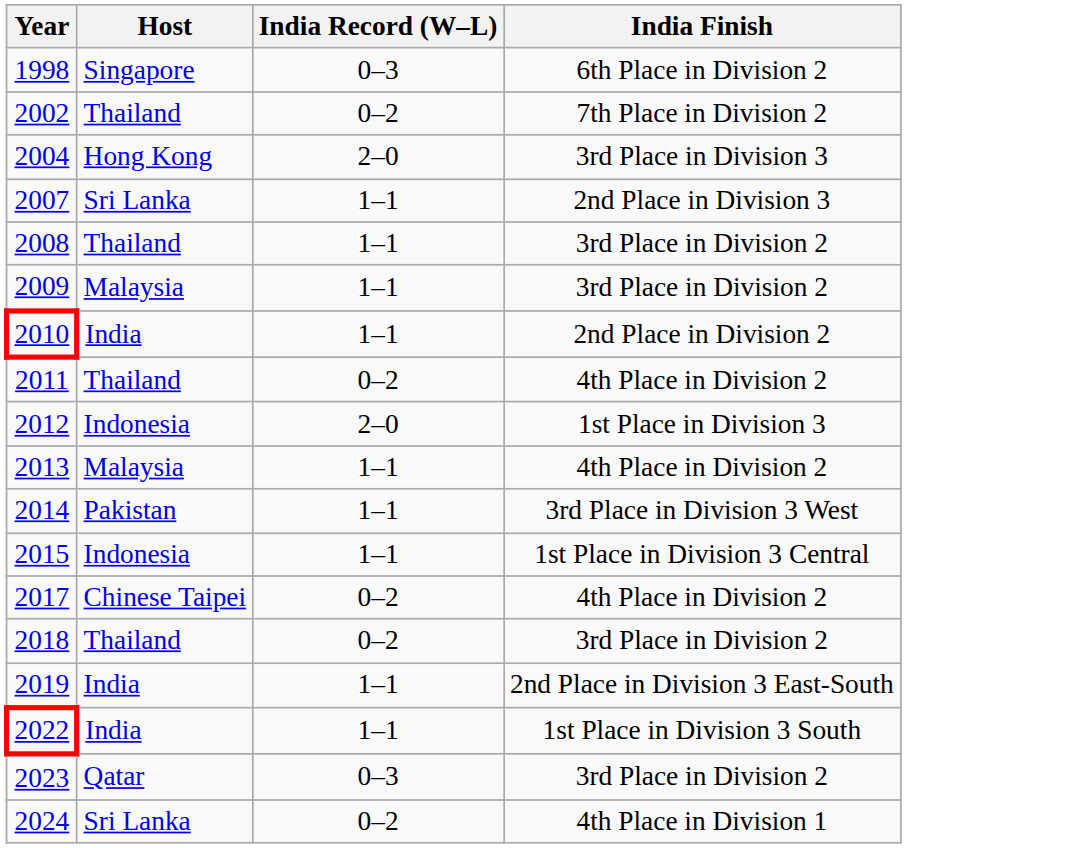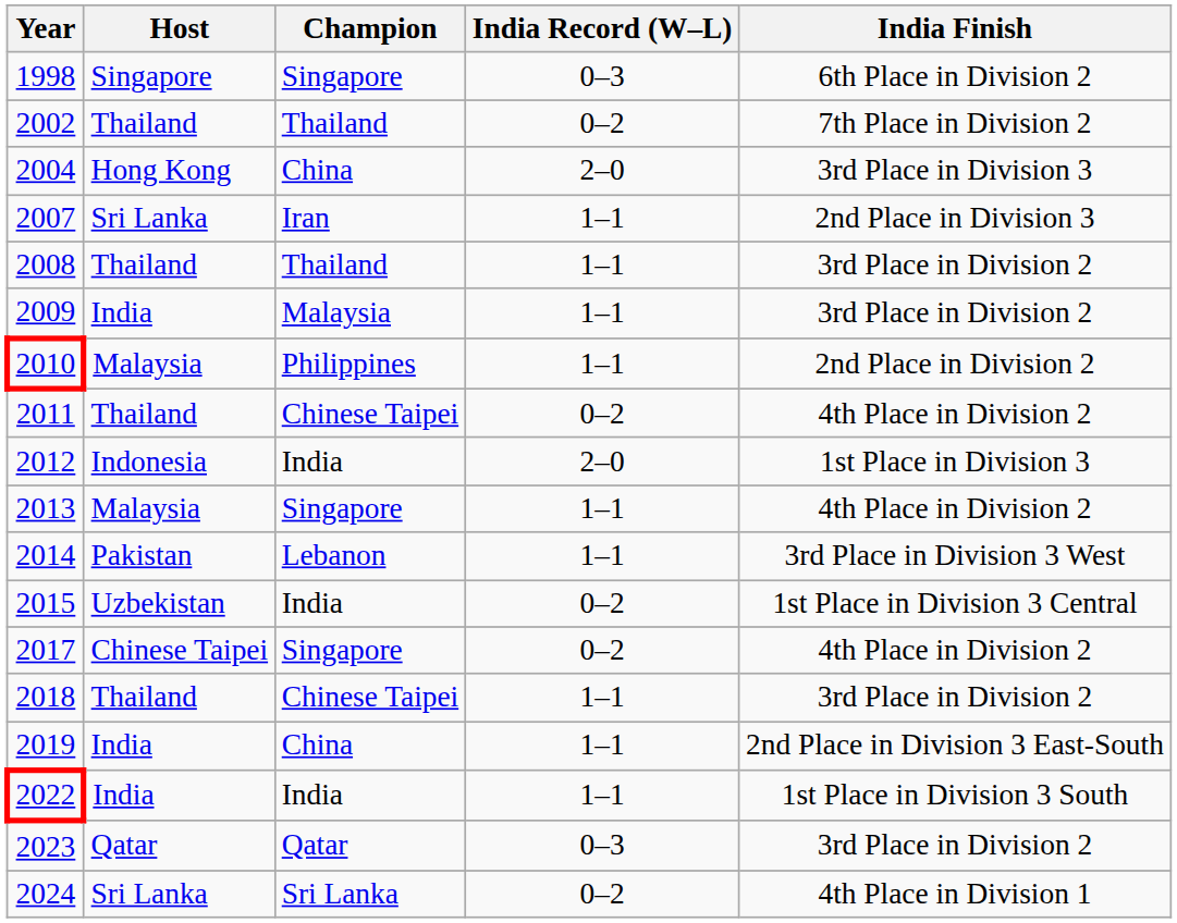 <table class = "wikitable" style="text-align:center">
 <tr>
 <th>Year</th>
 <th>Host</th>
+<th>Champion</th>
 <th>India Record (W–L)</th>
 <th>India Finish</th>
 </tr>
 <tr>
 <td><a href='#'>1998</a></td>
+<td align="left"> <a href='#'>Singapore</a></td>
 <td align="left"> <a href='#'>Singapore</a></td>
 <td>0–3</td>
 <td>6th Place in Division 2</td>
 </tr>
 <tr>
 <td><a href='#'>2002</a></td>
 <td align="left"> <a href='#'>Thailand</a></td>
+<td align="left"> <a href='#'>Thailand</a></td>
 <td>0–2</td>
 <td>7th Place in Division 2</td>
 </tr>
 <tr>
 <td><a href='#'>2004</a></td>
 <td align="left"> <a href='#'>Hong Kong</a></td>
+<td align="left"> <a href='#'>China</a></td>
 <td>2–0</td>
 <td>3rd Place in Division 3</td>
 </tr>
 <tr>
 <td><a href='#'>2007</a></td>
 <td align="left"> <a href='#'>Sri Lanka</a></td>
+<td align="left"> <a href='#'>Iran</a></td>
 <td>1–1</td>
 <td>2nd Place in Division 3</td>
 </tr>
 <tr>
 <td><a href='#'>2008</a></td>
 <td align="left"> <a href='#'>Thailand</a></td>
+<td align="left"> <a href='#'>Thailand</a></td>
 <td>1–1</td>
 <td>3rd Place in Division 2</td>
 </tr>
 <tr>
 <td><a href='#'>2009</a></td>
+<td align="left"> <a href='#'>India</a></td>
 <td align="left"> <a href='#'>Malaysia</a></td>
 <td>1–1</td>
 <td>3rd Place in Division 2</td>
 </tr>
 <tr>
 <td style="border: 3px solid red"><a href='#'>2010</a></td>
-<td align="left"> <a href='#'>India</a></td>
+<td align="left"> <a href='#'>Malaysia</a></td>
+<td align="left"> <a href='#'>Philippines</a></td>
 <td>1–1</td>
 <td>2nd Place in Division 2</td>
 </tr>
 <tr>
 <td><a href='#'>2011</a></td>
 <td align="left"> <a href='#'>Thailand</a></td>
+<td align="left"> <a href='#'>Chinese Taipei</a></td>
 <td>0–2</td>
 <td>4th Place in Division 2</td>
 </tr>
 <tr>
 <td><a href='#'>2012</a></td>
 <td align="left"> <a href='#'>Indonesia</a></td>
+<td align="left"> India</td>
 <td>2–0</td>
 <td>1st Place in Division 3</td>
 </tr>
 <tr>
 <td><a href='#'>2013</a></td>
 <td align="left"> <a href='#'>Malaysia</a></td>
+<td align="left"> <a href='#'>Singapore</a></td>
 <td>1–1</td>
 <td>4th Place in Division 2</td>
 </tr>
 <tr>
 <td><a href='#'>2014</a></td>
 <td align="left"> <a href='#'>Pakistan</a></td>
+<td align="left"> <a href='#'>Lebanon</a></td>
 <td>1–1</td>
 <td>3rd Place in Division 3 West</td>
 </tr>
 <tr>
 <td><a href='#'>2015</a></td>
-<td align="left"> <a href='#'>Indonesia</a></td>
-<td>1–1</td>
+<td align="left"> <a href='#'>Uzbekistan</a></td>
+<td align="left"> India</td>
+<td>0–2</td>
 <td>1st Place in Division 3 Central</td>
 </tr>
 <tr>
 <td><a href='#'>2017</a></td>
 <td align="left"> <a href='#'>Chinese Taipei</a></td>
+<td align="left"> <a href='#'>Singapore</a></td>
 <td>0–2</td>
 <td>4th Place in Division 2</td>
 </tr>
 <tr>
 <td><a href='#'>2018</a></td>
 <td align="left"> <a href='#'>Thailand</a></td>
-<td>0–2</td>
+<td align="left"> <a href='#'>Chinese Taipei</a></td>
+<td>1–1</td>
 <td>3rd Place in Division 2</td>
 </tr>
 <tr>
 <td><a href='#'>2019</a></td>
 <td align="left"> <a href='#'>India</a></td>
+<td align="left"> <a href='#'>China</a></td>
 <td>1–1</td>
 <td>2nd Place in Division 3 East-South</td>
 </tr>
 <tr>
 <td style="border: 3px solid red"><a href='#'>2022</a></td>
 <td align="left"> <a href='#'>India</a></td>
+<td align="left"> India</td>
 <td>1–1</td>
 <td>1st Place in Division 3 South</td>
 </tr>
 <tr>
 <td><a href='#'>2023</a></td>
+<td align="left"> <a href='#'>Qatar</a></td>
 <td align="left"> <a href='#'>Qatar</a></td>
 <td>0–3</td>
 <td>3rd Place in Division 2</td>
 </tr>
 <tr>
 <td><a href='#'>2024</a></td>
 <td align="left"> <a href='#'>Sri Lanka</a></td>
+<td align="left"> <a href='#'>Sri Lanka</a></td>
 <td>0–2</td>
 <td>4th Place in Division 1</td>
 </tr>
 </table>
